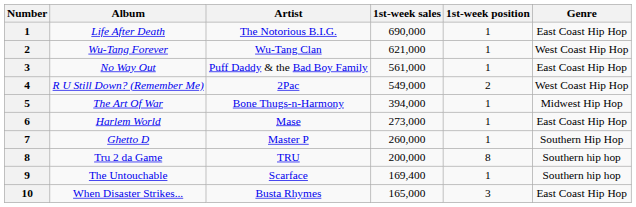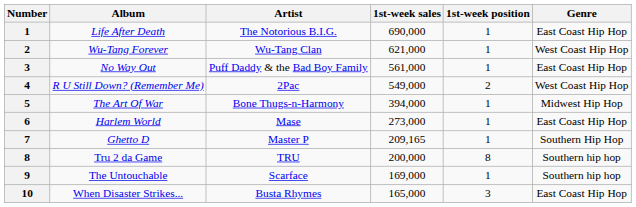 <table class="wikitable sortable" style="text-align:center;">
 <tr>
 <th scope="col">Number</th>
 <th scope="col">Album</th>
 <th scope="col">Artist</th>
 <th scope="col">1st-week sales</th>
 <th scope="col">1st-week position</th>
 <th scope="col">Genre</th>
 </tr>
 <tr>
 <th scope="row">1</th>
 <td><em><a href='#'>Life After Death</a></em></td>
 <td><a href='#'>The Notorious B.I.G.</a></td>
 <td>690,000</td>
 <td>1</td>
 <td>East Coast Hip Hop</td>
 </tr>
 <tr>
 <th scope="row">2</th>
 <td><em><a href='#'>Wu-Tang Forever</a></em></td>
 <td><a href='#'>Wu-Tang Clan</a></td>
 <td>621,000</td>
 <td>1</td>
 <td>West Coast Hip Hop</td>
 </tr>
 <tr>
 <th scope="row">3</th>
 <td><em><a href='#'>No Way Out</a></em></td>
 <td><a href='#'>Puff Daddy</a> & the <a href='#'>Bad Boy Family</a></td>
 <td>561,000</td>
 <td>1</td>
 <td>East Coast Hip Hop</td>
 </tr>
 <tr>
 <th scope="row">4</th>
 <td><em><a href='#'>R U Still Down? (Remember Me)</a></em></td>
 <td><a href='#'>2Pac</a></td>
 <td>549,000</td>
 <td>2</td>
 <td>West Coast Hip Hop</td>
 </tr>
 <tr>
 <th scope="row">5</th>
 <td><em><a href='#'>The Art Of War</a></em></td>
 <td><a href='#'>Bone Thugs-n-Harmony</a></td>
 <td>394,000</td>
 <td>1</td>
 <td>Midwest Hip Hop</td>
 </tr>
 <tr>
 <th scope="row">6</th>
 <td><em><a href='#'>Harlem World</a></em></td>
 <td><a href='#'>Mase</a></td>
 <td>273,000</td>
 <td>1</td>
 <td>East Coast Hip Hop</td>
 </tr>
 <tr>
 <th scope="row">7</th>
 <td><em><a href='#'>Ghetto D</a></em></td>
 <td><a href='#'>Master P</a></td>
-<td>260,000</td>
+<td>209,165</td>
 <td>1</td>
 <td>Southern Hip Hop</td>
 </tr>
 <tr>
 <th>8</th>
 <td><a href='#'>Tru 2 da Game</a></td>
 <td><a href='#'>TRU</a></td>
 <td>200,000</td>
 <td>8</td>
 <td>Southern hip hop</td>
 </tr>
 <tr>
 <th>9</th>
 <td><a href='#'>The Untouchable</a></td>
 <td><a href='#'>Scarface</a></td>
-<td>169,400</td>
+<td>169,000</td>
 <td>1</td>
 <td>Southern hip hop</td>
 </tr>
 <tr>
 <th>10</th>
 <td><a href='#'>When Disaster Strikes...</a></td>
 <td><a href='#'>Busta Rhymes</a></td>
 <td>165,000</td>
 <td>3</td>
 <td>East Coast Hip Hop</td>
 </tr>
 </table>
